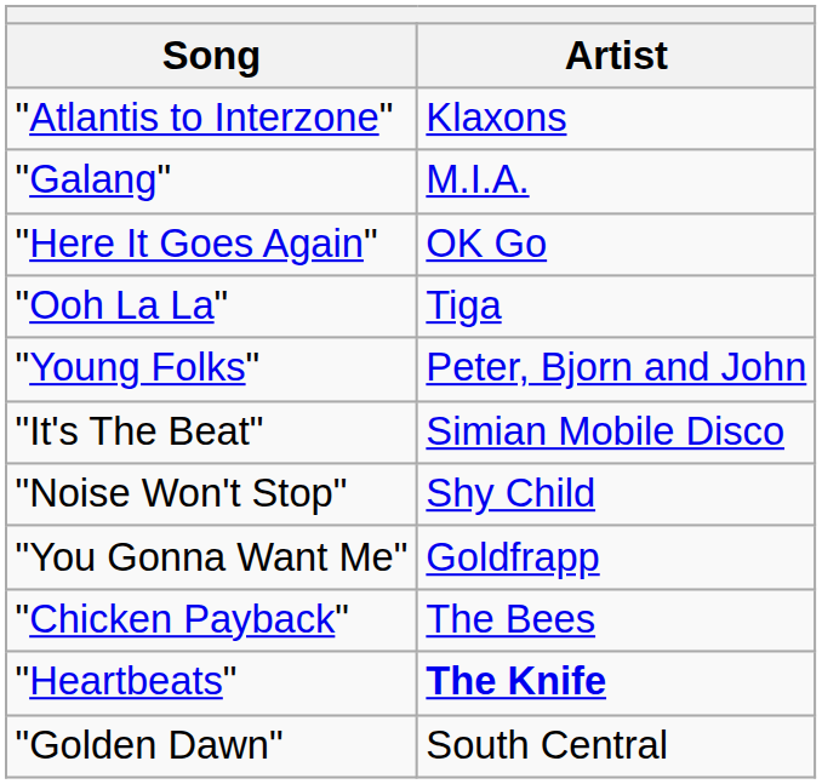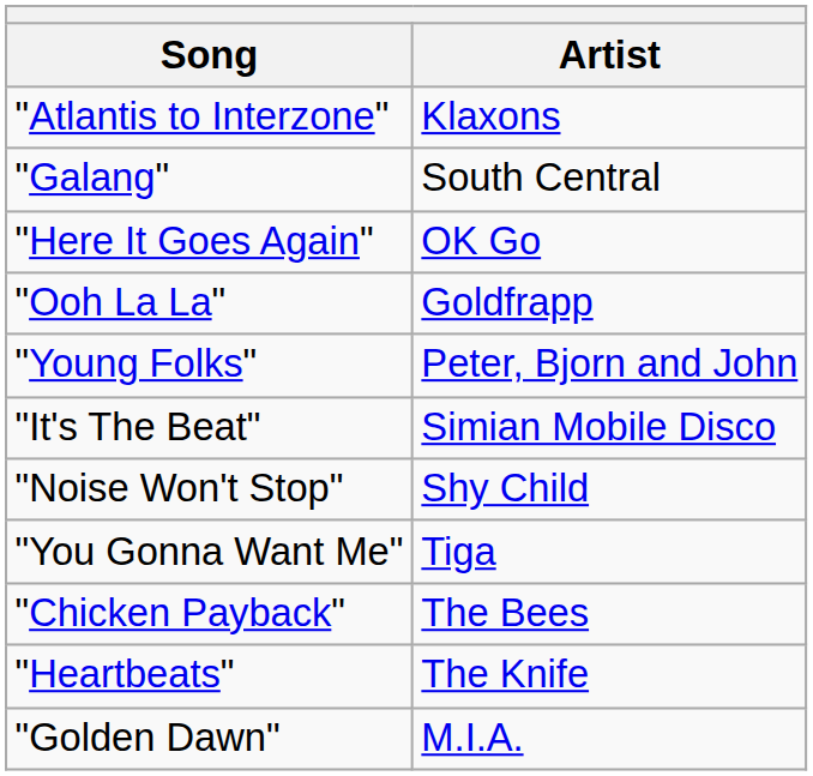 <table class="wikitable collapsible collapsed">
 <tr>
 <th colspan="4"></th>
 </tr>
 <tr>
 <th>Song</th>
 <th>Artist</th>
 </tr>
 <tr>
 <td>"<a href='#'>Atlantis to Interzone</a>"</td>
 <td><a href='#'>Klaxons</a></td>
 </tr>
 <tr>
 <td>"<a href='#'>Galang</a>"</td>
-<td><a href='#'>M.I.A.</a></td>
+<td>South Central</td>
 </tr>
 <tr>
 <td>"<a href='#'>Here It Goes Again</a>"</td>
 <td><a href='#'>OK Go</a></td>
 </tr>
 <tr>
 <td>"<a href='#'>Ooh La La</a>"</td>
-<td><a href='#'>Tiga</a></td>
+<td><a href='#'>Goldfrapp</a></td>
 </tr>
 <tr>
 <td>"<a href='#'>Young Folks</a>"</td>
 <td><a href='#'>Peter, Bjorn and John</a></td>
 </tr>
 <tr>
 <td>"It's The Beat"</td>
 <td><a href='#'>Simian Mobile Disco</a></td>
 </tr>
 <tr>
 <td>"Noise Won't Stop"</td>
 <td><a href='#'>Shy Child</a></td>
 </tr>
 <tr>
 <td>"You Gonna Want Me"</td>
-<td><a href='#'>Goldfrapp</a></td>
+<td><a href='#'>Tiga</a></td>
 </tr>
 <tr>
 <td>"<a href='#'>Chicken Payback</a>"</td>
 <td><a href='#'>The Bees</a></td>
 </tr>
 <tr>
 <td>"<a href='#'>Heartbeats</a>"</td>
-<td><strong><a href='#'>The Knife</a></strong></td>
+<td><a href='#'>The Knife</a></td>
 </tr>
 <tr>
 <td>"Golden Dawn"</td>
-<td>South Central</td>
+<td><a href='#'>M.I.A.</a></td>
 </tr>
 </table>
